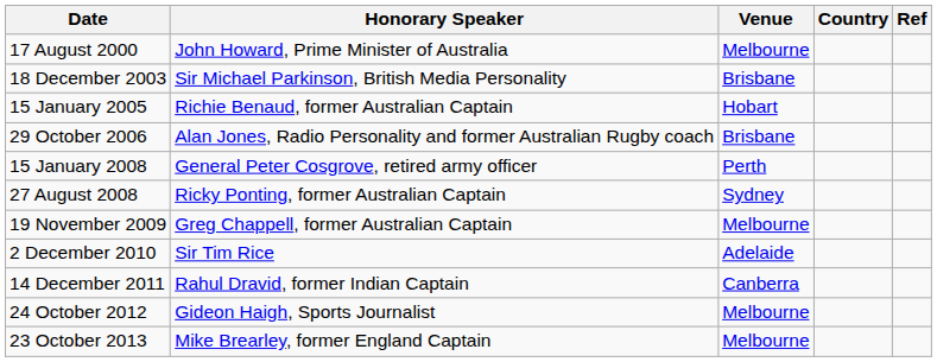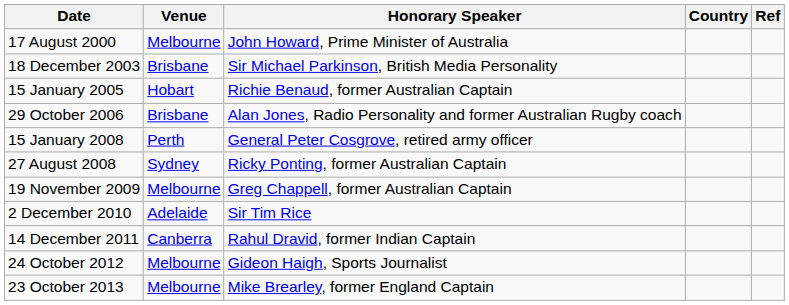 <table class="wikitable">
 <tr>
 <th>Date</th>
+<th>Venue</th>
 <th>Honorary Speaker</th>
-<th>Venue</th>
 <th>Country</th>
 <th>Ref</th>
 </tr>
 <tr>
 <td>17 August 2000</td>
+<td><a href='#'>Melbourne</a></td>
 <td><a href='#'>John Howard</a>, Prime Minister of Australia</td>
-<td><a href='#'>Melbourne</a></td>
 <td></td>
 <td></td>
 </tr>
 <tr>
 <td>18 December 2003</td>
+<td><a href='#'>Brisbane</a></td>
 <td><a href='#'>Sir Michael Parkinson</a>, British Media Personality</td>
-<td><a href='#'>Brisbane</a></td>
 <td></td>
 <td></td>
 </tr>
 <tr>
 <td>15 January 2005</td>
+<td><a href='#'>Hobart</a></td>
 <td><a href='#'>Richie Benaud</a>, former Australian Captain</td>
-<td><a href='#'>Hobart</a></td>
 <td></td>
 <td></td>
 </tr>
 <tr>
 <td>29 October 2006</td>
+<td><a href='#'>Brisbane</a></td>
 <td><a href='#'>Alan Jones</a>, Radio Personality and former Australian Rugby coach</td>
-<td><a href='#'>Brisbane</a></td>
 <td></td>
 <td></td>
 </tr>
 <tr>
 <td>15 January 2008</td>
+<td><a href='#'>Perth</a></td>
 <td><a href='#'>General Peter Cosgrove</a>, retired army officer</td>
-<td><a href='#'>Perth</a></td>
 <td></td>
 <td></td>
 </tr>
 <tr>
 <td>27 August 2008</td>
+<td><a href='#'>Sydney</a></td>
 <td><a href='#'>Ricky Ponting</a>, former Australian Captain</td>
-<td><a href='#'>Sydney</a></td>
 <td></td>
 <td></td>
 </tr>
 <tr>
 <td>19 November 2009</td>
+<td><a href='#'>Melbourne</a></td>
 <td><a href='#'>Greg Chappell</a>, former Australian Captain</td>
-<td><a href='#'>Melbourne</a></td>
 <td></td>
 <td></td>
 </tr>
 <tr>
 <td>2 December 2010</td>
+<td><a href='#'>Adelaide</a></td>
 <td><a href='#'>Sir Tim Rice</a></td>
-<td><a href='#'>Adelaide</a></td>
 <td></td>
 <td></td>
 </tr>
 <tr>
 <td>14 December 2011</td>
+<td><a href='#'>Canberra</a></td>
 <td><a href='#'>Rahul Dravid</a>, former Indian Captain</td>
-<td><a href='#'>Canberra</a></td>
 <td></td>
 <td></td>
 </tr>
 <tr>
 <td>24 October 2012</td>
+<td><a href='#'>Melbourne</a></td>
 <td><a href='#'>Gideon Haigh</a>, Sports Journalist</td>
-<td><a href='#'>Melbourne</a></td>
 <td></td>
 <td></td>
 </tr>
 <tr>
 <td>23 October 2013</td>
+<td><a href='#'>Melbourne</a></td>
 <td><a href='#'>Mike Brearley</a>, former England Captain</td>
-<td><a href='#'>Melbourne</a></td>
 <td></td>
 <td></td>
 </tr>
 </table>
